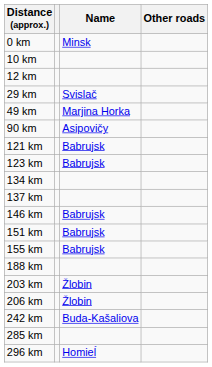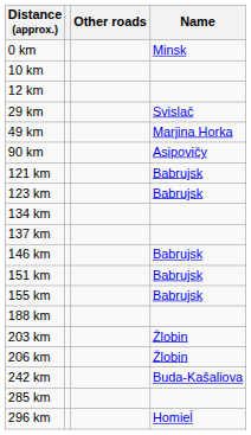 <table class="wikitable">
 <tr>
 <th>Distance<br><small>(approx.)</small></th>
 <th></th>
+<th>Other roads</th>
 <th>Name</th>
-<th>Other roads</th>
 </tr>
 <tr>
 <td>0 km</td>
 <td></td>
+<td></td>
 <td><a href='#'>Minsk</a></td>
-<td></td>
 </tr>
 <tr>
 <td>10 km</td>
 <td></td>
 <td></td>
 <td></td>
 </tr>
 <tr>
 <td>12 km</td>
 <td></td>
 <td></td>
 <td></td>
 </tr>
 <tr>
 <td>29 km</td>
 <td></td>
+<td></td>
 <td><a href='#'>Svislač</a></td>
-<td></td>
 </tr>
 <tr>
 <td>49 km</td>
 <td></td>
+<td></td>
 <td><a href='#'>Marjina Horka</a></td>
-<td></td>
 </tr>
 <tr>
 <td>90 km</td>
 <td></td>
+<td></td>
 <td><a href='#'>Asipovičy</a></td>
-<td></td>
 </tr>
 <tr>
 <td>121 km</td>
 <td></td>
+<td></td>
 <td><a href='#'>Babrujsk</a></td>
-<td></td>
 </tr>
 <tr>
 <td>123 km</td>
 <td></td>
+<td></td>
 <td><a href='#'>Babrujsk</a></td>
-<td></td>
 </tr>
 <tr>
 <td>134 km</td>
 <td></td>
 <td></td>
 <td></td>
 </tr>
 <tr>
 <td>137 km</td>
 <td></td>
 <td></td>
 <td></td>
 </tr>
 <tr>
 <td>146 km</td>
 <td></td>
+<td></td>
 <td><a href='#'>Babrujsk</a></td>
-<td></td>
 </tr>
 <tr>
 <td>151 km</td>
 <td></td>
+<td></td>
 <td><a href='#'>Babrujsk</a></td>
-<td></td>
 </tr>
 <tr>
 <td>155 km</td>
 <td></td>
+<td></td>
 <td><a href='#'>Babrujsk</a></td>
-<td></td>
 </tr>
 <tr>
 <td>188 km</td>
 <td></td>
 <td></td>
 <td></td>
 </tr>
 <tr>
 <td>203 km</td>
 <td></td>
+<td></td>
 <td><a href='#'>Žlobin</a></td>
-<td></td>
 </tr>
 <tr>
 <td>206 km</td>
 <td></td>
+<td></td>
 <td><a href='#'>Žlobin</a></td>
-<td></td>
 </tr>
 <tr>
 <td>242 km</td>
 <td></td>
+<td></td>
 <td><a href='#'>Buda-Kašaliova</a></td>
-<td></td>
 </tr>
 <tr>
 <td>285 km</td>
 <td></td>
 <td></td>
 <td></td>
 </tr>
 <tr>
 <td>296 km</td>
 <td></td>
+<td></td>
 <td><a href='#'>Homieĺ</a></td>
-<td></td>
 </tr>
 </table>
